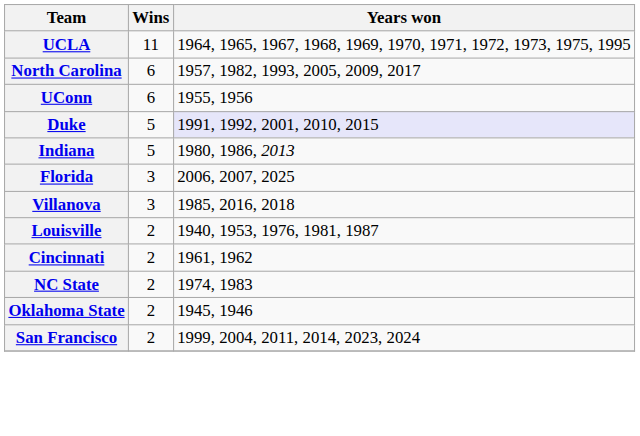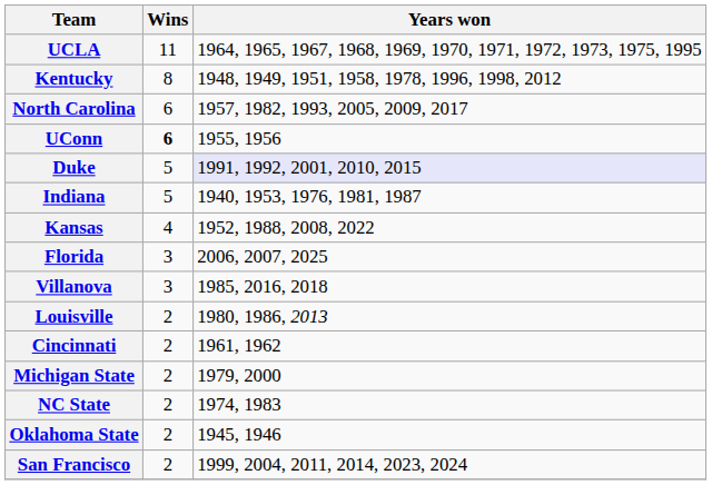 <table class="wikitable plainrowheaders sortable">
 <tr>
 <th scope="col">Team</th>
 <th scope="col">Wins</th>
 <th scope="col" class="unsortable">Years won</th>
 </tr>
 <tr>
 <th scope="row"><a href='#'>UCLA</a></th>
 <td style="text-align:center">11</td>
 <td>1964, 1965, 1967, 1968, 1969, 1970, 1971, 1972, 1973, 1975, 1995</td>
 </tr>
 <tr>
+<th scope="row"><a href='#'>Kentucky</a></th>
+<td style="text-align:center">8</td>
+<td>1948, 1949, 1951, 1958, 1978, 1996, 1998, 2012</td>
+</tr>
+<tr>
 <th scope="row"><a href='#'>North Carolina</a></th>
 <td style="text-align:center">6</td>
 <td>1957, 1982, 1993, 2005, 2009, 2017</td>
 </tr>
 <tr>
 <th scope="row"><a href='#'>UConn</a></th>
-<td style="text-align:center">6</td>
+<td style="text-align:center"><strong>6</strong></td>
 <td>1955, 1956</td>
 </tr>
 <tr>
 <th scope="row"><a href='#'>Duke</a></th>
 <td style="text-align:center">5</td>
 <td style="background: lavender;">1991, 1992, 2001, 2010, 2015</td>
 </tr>
 <tr>
 <th scope="row"><a href='#'>Indiana</a></th>
 <td style="text-align:center">5</td>
-<td>1980, 1986, <em>2013</em></td>
+<td>1940, 1953, 1976, 1981, 1987</td>
+</tr>
+<tr>
+<th scope="row"><a href='#'>Kansas</a></th>
+<td style="text-align:center">4</td>
+<td>1952, 1988, 2008, 2022</td>
 </tr>
 <tr>
 <th scope="row"><a href='#'>Florida</a></th>
 <td style="text-align:center">3</td>
 <td>2006, 2007, 2025</td>
 </tr>
 <tr>
 <th scope="row"><a href='#'>Villanova</a></th>
 <td style="text-align:center">3</td>
 <td>1985, 2016, 2018</td>
 </tr>
 <tr>
 <th scope="row"><a href='#'>Louisville</a></th>
 <td style="text-align:center">2</td>
-<td>1940, 1953, 1976, 1981, 1987</td>
+<td>1980, 1986, <em>2013</em></td>
 </tr>
 <tr>
 <th scope="row"><a href='#'>Cincinnati</a></th>
 <td style="text-align:center">2</td>
 <td>1961, 1962</td>
+</tr>
+<tr>
+<th scope="row"><a href='#'>Michigan State</a></th>
+<td style="text-align:center">2</td>
+<td>1979, 2000</td>
 </tr>
 <tr>
 <th scope="row"><a href='#'>NC State</a></th>
 <td style="text-align:center">2</td>
 <td>1974, 1983</td>
 </tr>
 <tr>
 <th scope="row"><a href='#'>Oklahoma State</a></th>
 <td style="text-align:center">2</td>
 <td>1945, 1946</td>
 </tr>
 <tr>
 <th scope="row"><a href='#'>San Francisco</a></th>
 <td style="text-align:center">2</td>
 <td>1999, 2004, 2011, 2014, 2023, 2024</td>
 </tr>
 <tr>
 </tr>
 </table>
